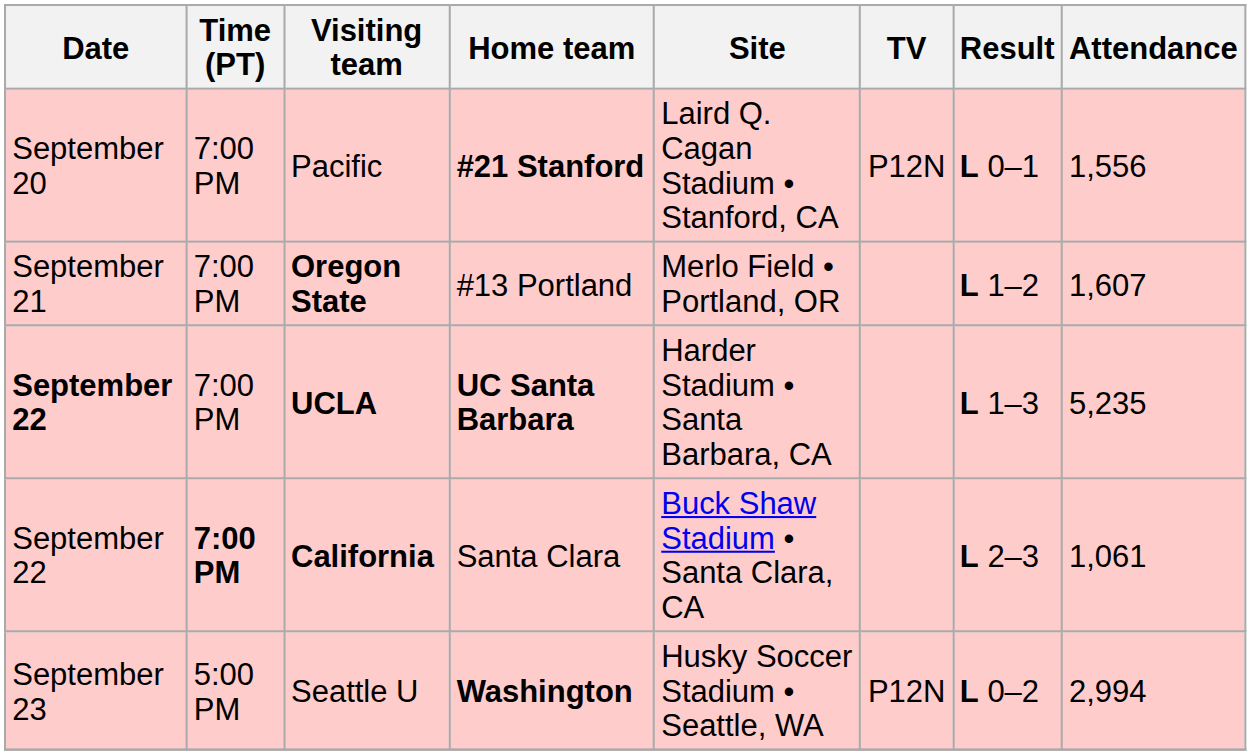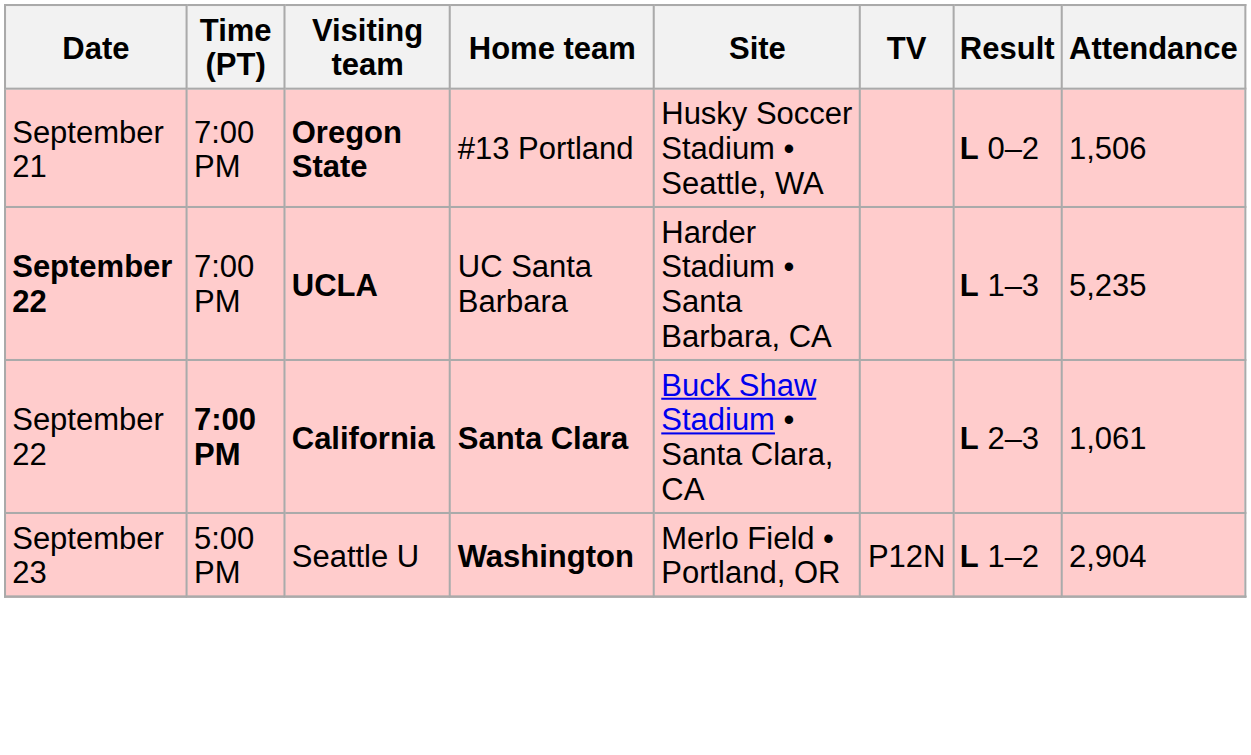 <table class="wikitable" style="font-size:95%;">
 <tr>
 <th>Date</th>
 <th>Time (PT)</th>
 <th>Visiting team</th>
 <th>Home team</th>
 <th>Site</th>
 <th>TV</th>
 <th>Result</th>
 <th>Attendance</th>
 </tr>
 <tr style="background:#fcc;">
-<td>September 20</td>
-<td>7:00 PM</td>
-<td>Pacific</td>
-<td><strong>#21 Stanford</strong></td>
-<td>Laird Q. Cagan Stadium • Stanford, CA</td>
-<td>P12N</td>
-<td><strong>L</strong> 0–1</td>
-<td>1,556</td>
-</tr>
-<tr style="background:#fcc;">
 <td>September 21</td>
 <td>7:00 PM</td>
 <td><strong>Oregon State</strong></td>
 <td>#13 Portland</td>
-<td>Merlo Field • Portland, OR</td>
+<td>Husky Soccer Stadium • Seattle, WA</td>
 <td></td>
-<td><strong>L</strong> 1–2</td>
-<td>1,607</td>
+<td><strong>L</strong> 0–2</td>
+<td>1,506</td>
 </tr>
 <tr style="background:#fcc;">
 <td><strong>September 22</strong></td>
 <td>7:00 PM</td>
 <td><strong>UCLA</strong></td>
-<td><strong>UC Santa Barbara</strong></td>
+<td>UC Santa Barbara</td>
 <td>Harder Stadium • Santa Barbara, CA</td>
 <td></td>
 <td><strong>L</strong> 1–3</td>
 <td>5,235</td>
 </tr>
 <tr style="background:#fcc;">
 <td>September 22</td>
 <td><strong>7:00 PM</strong></td>
 <td><strong>California</strong></td>
-<td>Santa Clara</td>
+<td><strong>Santa Clara</strong></td>
 <td><a href='#'>Buck Shaw Stadium</a> • Santa Clara, CA</td>
 <td></td>
 <td><strong>L</strong> 2–3 </td>
 <td>1,061</td>
 </tr>
 <tr style="background:#fcc;">
 <td>September 23</td>
 <td>5:00 PM</td>
 <td>Seattle U</td>
 <td><strong>Washington</strong></td>
-<td>Husky Soccer Stadium • Seattle, WA</td>
+<td>Merlo Field • Portland, OR</td>
 <td>P12N</td>
-<td><strong>L</strong> 0–2</td>
-<td>2,994</td>
+<td><strong>L</strong> 1–2</td>
+<td>2,904</td>
 </tr>
 <tr>
 </tr>
 </table>
